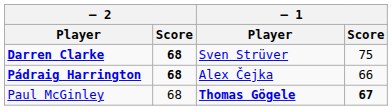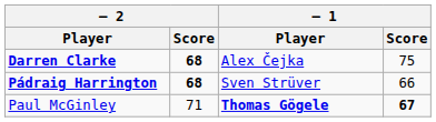 <table class=wikitable>
 <tr>
 <th colspan=2> – 2</th>
 <th colspan=2> – 1</th>
 </tr>
 <tr>
 <th width=150>Player</th>
 <th>Score</th>
 <th width=150>Player</th>
 <th>Score</th>
 </tr>
 <tr>
 <td><strong><a href='#'>Darren Clarke</a></strong></td>
 <td align=center><strong>68</strong></td>
-<td><a href='#'>Sven Strüver</a></td>
+<td><a href='#'>Alex Čejka</a></td>
 <td align=center>75</td>
 </tr>
 <tr>
 <td><strong><a href='#'>Pádraig Harrington</a></strong></td>
 <td align=center><strong>68</strong></td>
-<td><a href='#'>Alex Čejka</a></td>
+<td><a href='#'>Sven Strüver</a></td>
 <td align=center>66</td>
 </tr>
 <tr>
 <td><a href='#'>Paul McGinley</a></td>
-<td align=center>68</td>
+<td align=center>71</td>
 <td><strong><a href='#'>Thomas Gögele</a></strong></td>
 <td align=center><strong>67</strong></td>
 </tr>
 </table>
